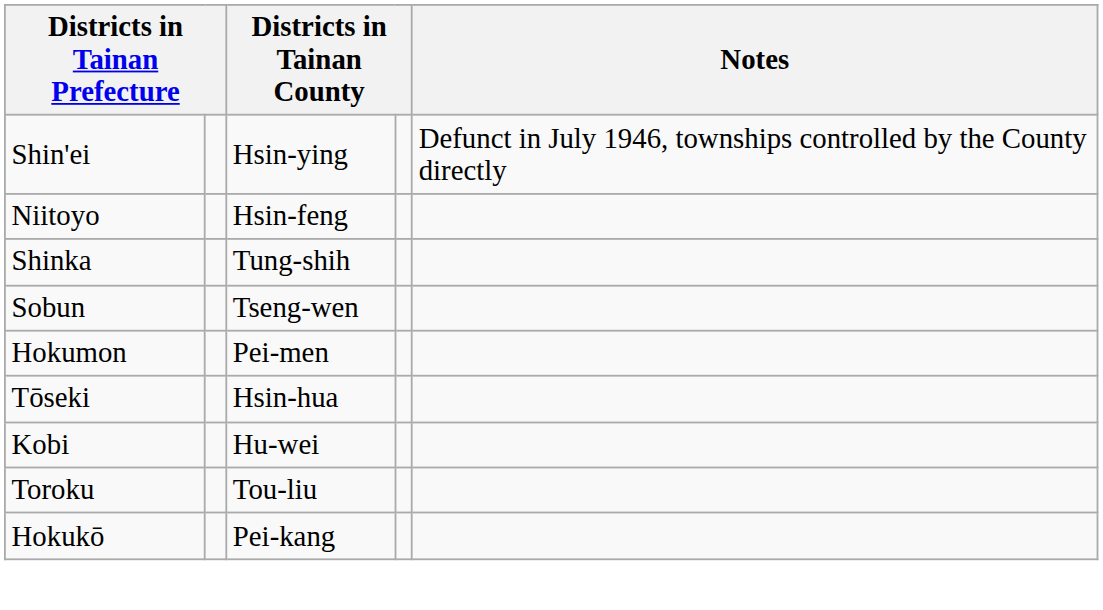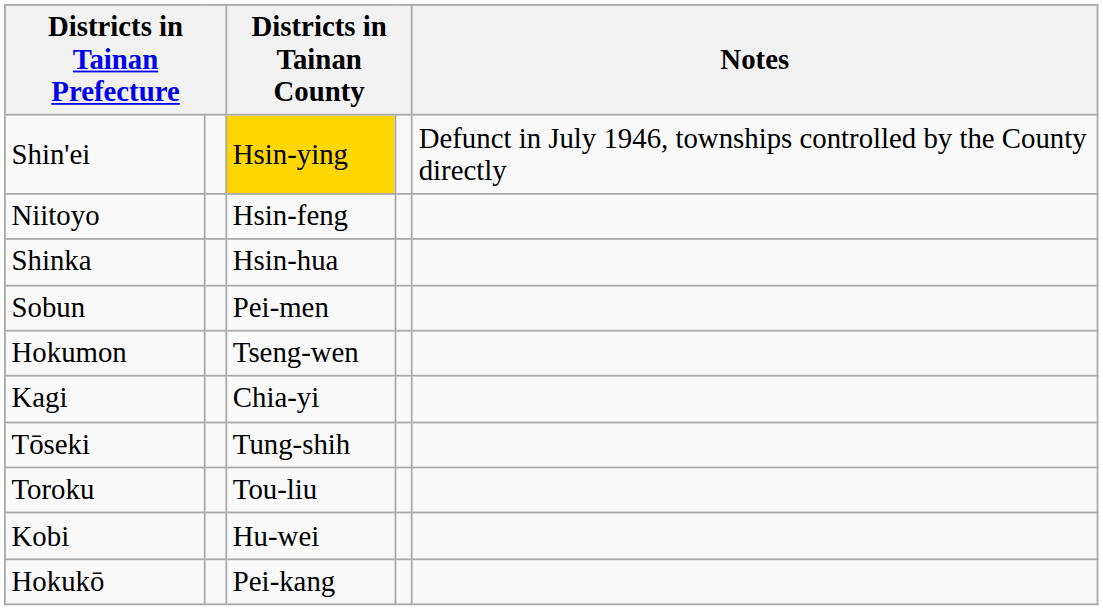 <table class=wikitable>
 <tr>
 <th colspan=2>Districts in<br><a href='#'>Tainan Prefecture</a></th>
 <th colspan=2>Districts in<br>Tainan County</th>
 <th>Notes</th>
 </tr>
 <tr>
 <td>Shin'ei</td>
 <td></td>
-<td>Hsin-ying</td>
+<td style="background: gold;">Hsin-ying</td>
 <td></td>
 <td>Defunct in July 1946, townships controlled by the County directly</td>
 </tr>
 <tr>
 <td>Niitoyo</td>
 <td></td>
 <td>Hsin-feng</td>
 <td></td>
 <td></td>
 </tr>
 <tr>
 <td>Shinka</td>
 <td></td>
-<td>Tung-shih</td>
+<td>Hsin-hua</td>
 <td></td>
 <td></td>
 </tr>
 <tr>
 <td>Sobun</td>
 <td></td>
-<td>Tseng-wen</td>
+<td>Pei-men</td>
 <td></td>
 <td></td>
 </tr>
 <tr>
 <td>Hokumon</td>
 <td></td>
-<td>Pei-men</td>
+<td>Tseng-wen</td>
+<td></td>
+<td></td>
+</tr>
+<tr>
+<td>Kagi</td>
+<td></td>
+<td>Chia-yi</td>
 <td></td>
 <td></td>
 </tr>
 <tr>
 <td>Tōseki</td>
 <td></td>
-<td>Hsin-hua</td>
+<td>Tung-shih</td>
+<td></td>
+<td></td>
+</tr>
+<tr>
+<td>Toroku</td>
+<td></td>
+<td>Tou-liu</td>
 <td></td>
 <td></td>
 </tr>
 <tr>
 <td>Kobi</td>
 <td></td>
 <td>Hu-wei</td>
 <td></td>
 <td></td>
 </tr>
 <tr>
-<td>Toroku</td>
-<td></td>
-<td>Tou-liu</td>
-<td></td>
-<td></td>
-</tr>
-<tr>
 <td>Hokukō</td>
 <td></td>
 <td>Pei-kang</td>
 <td></td>
 <td></td>
 </tr>
 </table>
